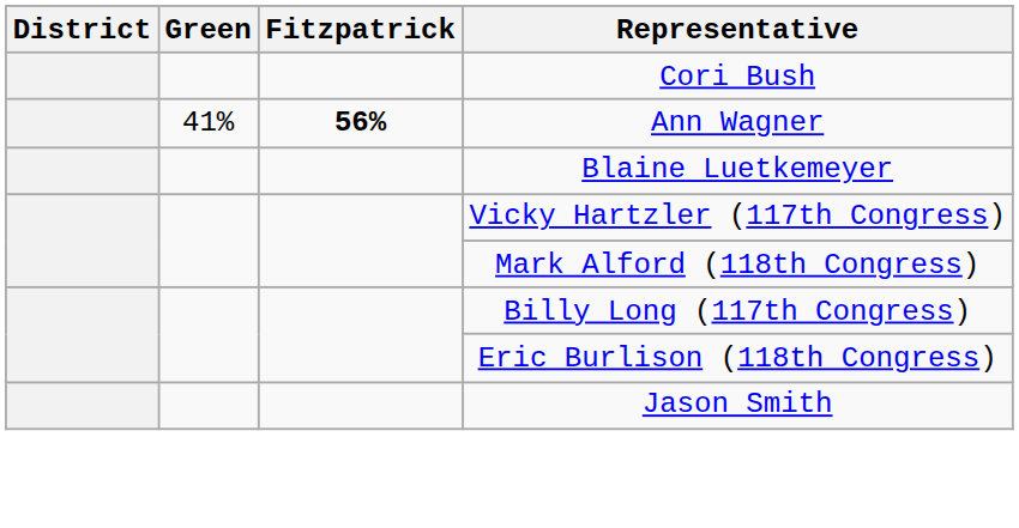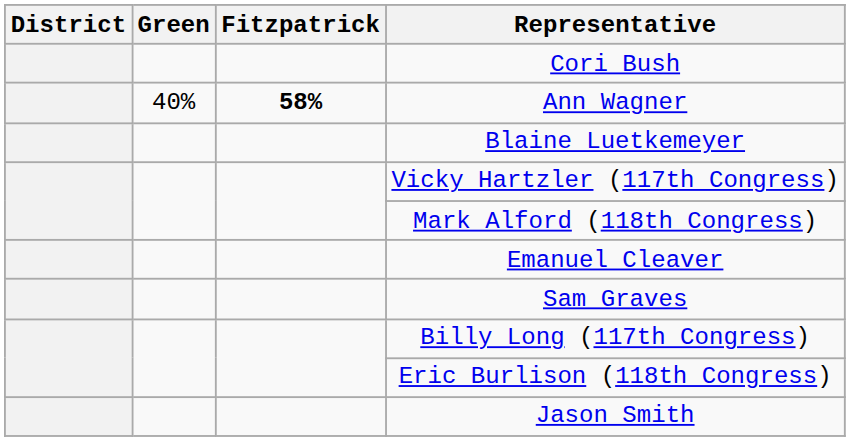 <table class=wikitable>
 <tr>
 <th>District</th>
 <th>Green</th>
 <th>Fitzpatrick</th>
 <th>Representative</th>
 </tr>
 <tr align=center>
 <th></th>
 <td></td>
 <td></td>
 <td><a href='#'>Cori Bush</a></td>
 </tr>
 <tr align=center>
 <th></th>
-<td>41%</td>
-<td><strong>56%</strong></td>
+<td>40%</td>
+<td><strong>58%</strong></td>
 <td><a href='#'>Ann Wagner</a></td>
 </tr>
 <tr align=center>
 <th></th>
 <td></td>
 <td></td>
 <td><a href='#'>Blaine Luetkemeyer</a></td>
 </tr>
 <tr align=center>
 <th rowspan=2 ></th>
 <td rowspan=2></td>
 <td rowspan=2></td>
 <td><a href='#'>Vicky Hartzler</a> (<a href='#'>117th Congress</a>)</td>
 </tr>
 <tr align=center>
 <td><a href='#'>Mark Alford</a> (<a href='#'>118th Congress</a>)</td>
 </tr>
 <tr align=center>
+<th></th>
+<td></td>
+<td></td>
+<td><a href='#'>Emanuel Cleaver</a></td>
+</tr>
+<tr align=center>
+<th></th>
+<td></td>
+<td></td>
+<td><a href='#'>Sam Graves</a></td>
+</tr>
+<tr align=center>
 <th rowspan=2 ></th>
 <td rowspan=2></td>
 <td rowspan=2></td>
 <td><a href='#'>Billy Long</a> (<a href='#'>117th Congress</a>)</td>
 </tr>
 <tr align=center>
 <td><a href='#'>Eric Burlison</a> (<a href='#'>118th Congress</a>)</td>
 </tr>
 <tr align=center>
 <th></th>
 <td></td>
 <td></td>
 <td><a href='#'>Jason Smith</a></td>
 </tr>
 </table>
